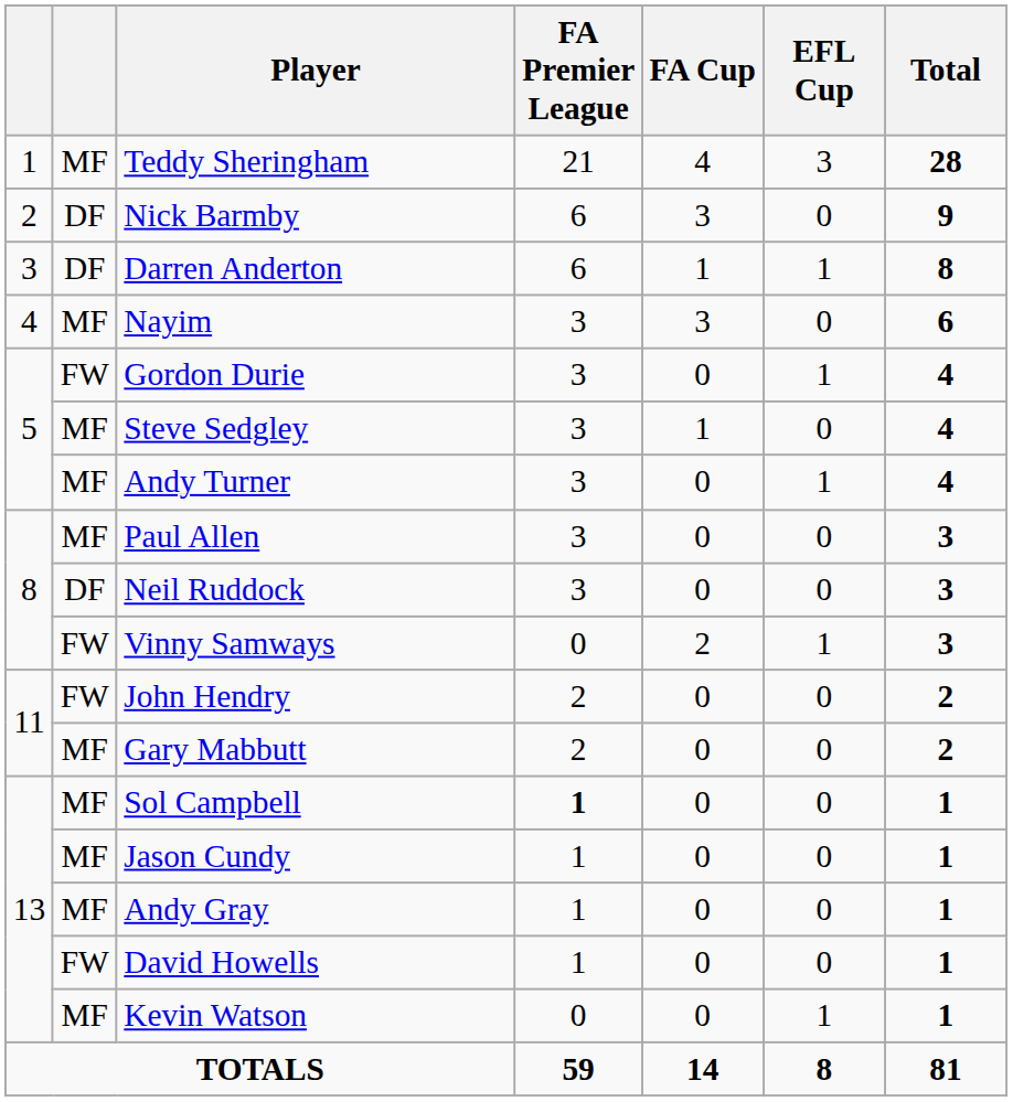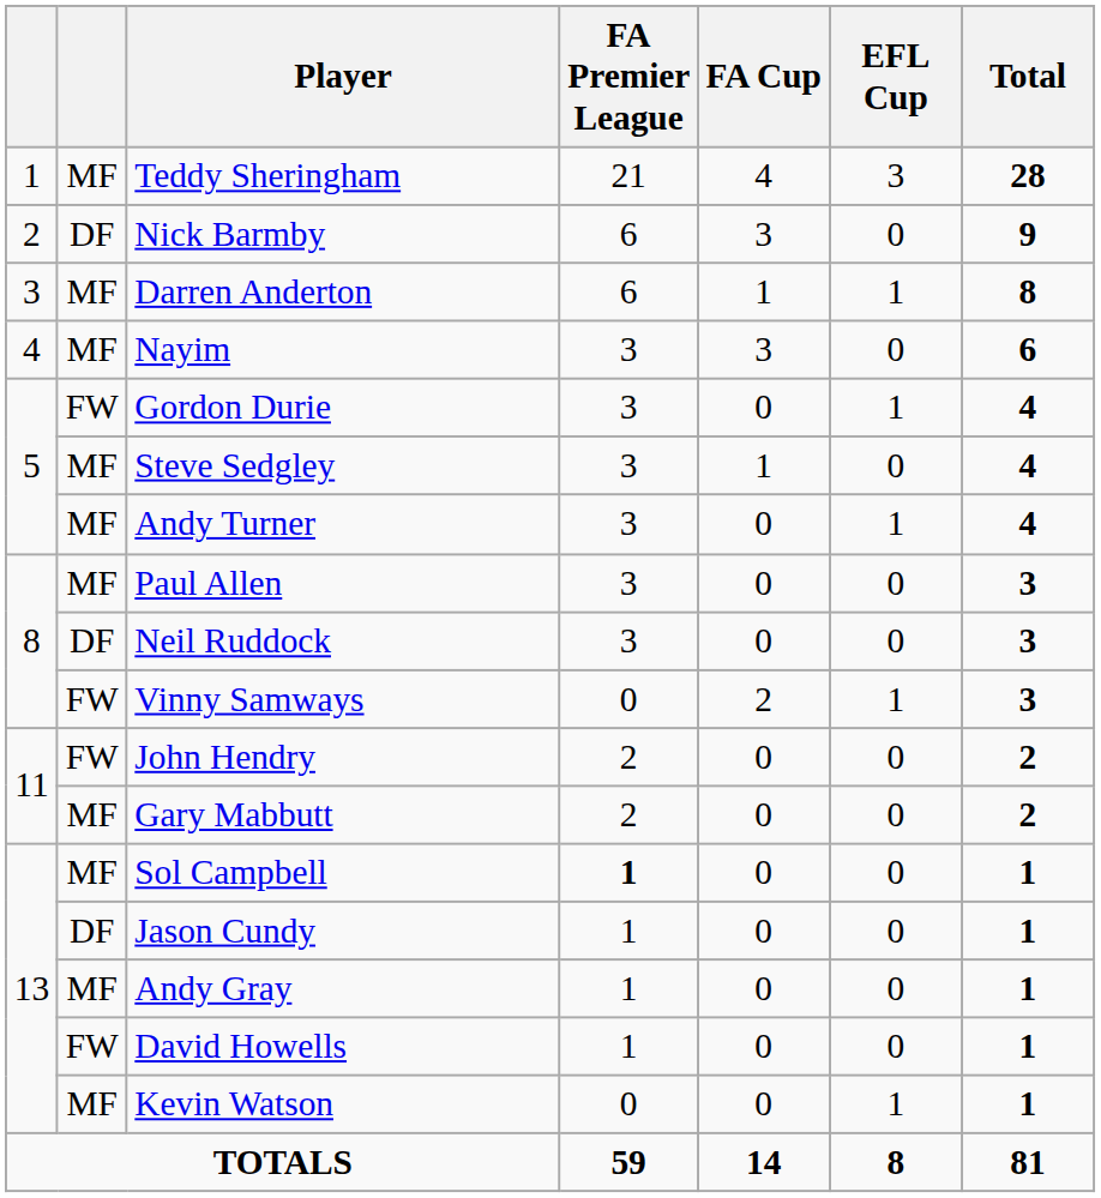 <table class="wikitable sortable" style="font-size: 95%; text-align: center;">
 <tr>
 <th width=10></th>
 <th width=10></th>
 <th width=180>Player</th>
 <th width=50>FA Premier League</th>
 <th width=50>FA Cup</th>
 <th width=50>EFL Cup</th>
 <th width=50>Total</th>
 </tr>
 <tr>
 <td>1</td>
 <td>MF</td>
 <td align="left"> <a href='#'>Teddy Sheringham</a></td>
 <td>21</td>
 <td>4</td>
 <td>3</td>
 <td><strong>28</strong></td>
 </tr>
 <tr>
 <td>2</td>
 <td>DF</td>
 <td align="left"> <a href='#'>Nick Barmby</a></td>
 <td>6</td>
 <td>3</td>
 <td>0</td>
 <td><strong>9</strong></td>
 </tr>
 <tr>
 <td>3</td>
-<td>DF</td>
+<td>MF</td>
 <td align="left"> <a href='#'>Darren Anderton</a></td>
 <td>6</td>
 <td>1</td>
 <td>1</td>
 <td><strong>8</strong></td>
 </tr>
 <tr>
 <td>4</td>
 <td>MF</td>
 <td align="left"> <a href='#'>Nayim</a></td>
 <td>3</td>
 <td>3</td>
 <td>0</td>
 <td><strong>6</strong></td>
 </tr>
 <tr>
 <td rowspan="3">5</td>
 <td>FW</td>
 <td align="left"> <a href='#'>Gordon Durie</a></td>
 <td>3</td>
 <td>0</td>
 <td>1</td>
 <td><strong>4</strong></td>
 </tr>
 <tr>
 <td>MF</td>
 <td align="left"> <a href='#'>Steve Sedgley</a></td>
 <td>3</td>
 <td>1</td>
 <td>0</td>
 <td><strong>4</strong></td>
 </tr>
 <tr>
 <td>MF</td>
 <td align="left"> <a href='#'>Andy Turner</a></td>
 <td>3</td>
 <td>0</td>
 <td>1</td>
 <td><strong>4</strong></td>
 </tr>
 <tr>
 <td rowspan="3">8</td>
 <td>MF</td>
 <td align="left"> <a href='#'>Paul Allen</a></td>
 <td>3</td>
 <td>0</td>
 <td>0</td>
 <td><strong>3</strong></td>
 </tr>
 <tr>
 <td>DF</td>
 <td align="left"> <a href='#'>Neil Ruddock</a></td>
 <td>3</td>
 <td>0</td>
 <td>0</td>
 <td><strong>3</strong></td>
 </tr>
 <tr>
 <td>FW</td>
 <td align="left"> <a href='#'>Vinny Samways</a></td>
 <td>0</td>
 <td>2</td>
 <td>1</td>
 <td><strong>3</strong></td>
 </tr>
 <tr>
 <td rowspan="2">11</td>
 <td>FW</td>
 <td align="left"> <a href='#'>John Hendry</a></td>
 <td>2</td>
 <td>0</td>
 <td>0</td>
 <td><strong>2</strong></td>
 </tr>
 <tr>
 <td>MF</td>
 <td align="left"> <a href='#'>Gary Mabbutt</a></td>
 <td>2</td>
 <td>0</td>
 <td>0</td>
 <td><strong>2</strong></td>
 </tr>
 <tr>
 <td rowspan="5">13</td>
 <td>MF</td>
 <td align="left"> <a href='#'>Sol Campbell</a></td>
 <td><strong>1</strong></td>
 <td>0</td>
 <td>0</td>
 <td><strong>1</strong></td>
 </tr>
 <tr>
-<td>MF</td>
+<td>DF</td>
 <td align="left"> <a href='#'>Jason Cundy</a></td>
 <td>1</td>
 <td>0</td>
 <td>0</td>
 <td><strong>1</strong></td>
 </tr>
 <tr>
 <td>MF</td>
 <td align="left"> <a href='#'>Andy Gray</a></td>
 <td>1</td>
 <td>0</td>
 <td>0</td>
 <td><strong>1</strong></td>
 </tr>
 <tr>
 <td>FW</td>
 <td align="left"> <a href='#'>David Howells</a></td>
 <td>1</td>
 <td>0</td>
 <td>0</td>
 <td><strong>1</strong></td>
 </tr>
 <tr>
 <td>MF</td>
 <td align="left"> <a href='#'>Kevin Watson</a></td>
 <td>0</td>
 <td>0</td>
 <td>1</td>
 <td><strong>1</strong></td>
 </tr>
 <tr>
 <td colspan="3"><strong>TOTALS</strong></td>
 <td><strong>59</strong></td>
 <td><strong>14</strong></td>
 <td><strong>8</strong></td>
 <td><strong>81</strong></td>
 </tr>
 </table>
